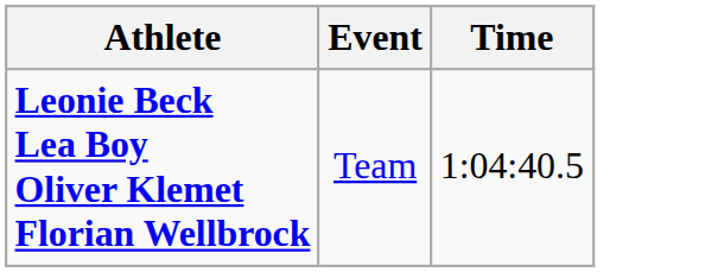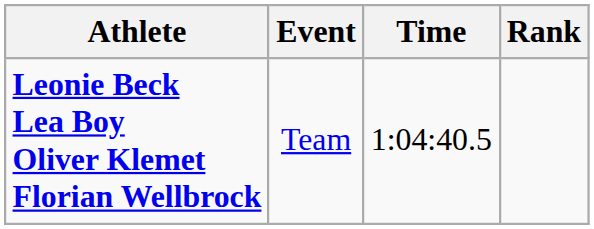 <table class="wikitable" style="font-size:90%">
 <tr>
 <th>Athlete</th>
 <th>Event</th>
 <th>Time</th>
+<th>Rank</th>
 </tr>
 <tr align="center">
 <td align="left"><strong><a href='#'>Leonie Beck</a><br><a href='#'>Lea Boy</a><br><a href='#'>Oliver Klemet</a><br><a href='#'>Florian Wellbrock</a></strong></td>
 <td><a href='#'>Team</a></td>
 <td>1:04:40.5</td>
+<td></td>
 </tr>
 </table>
